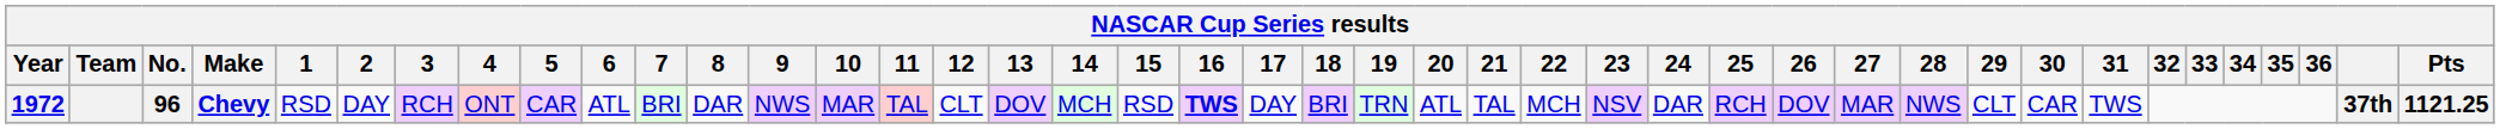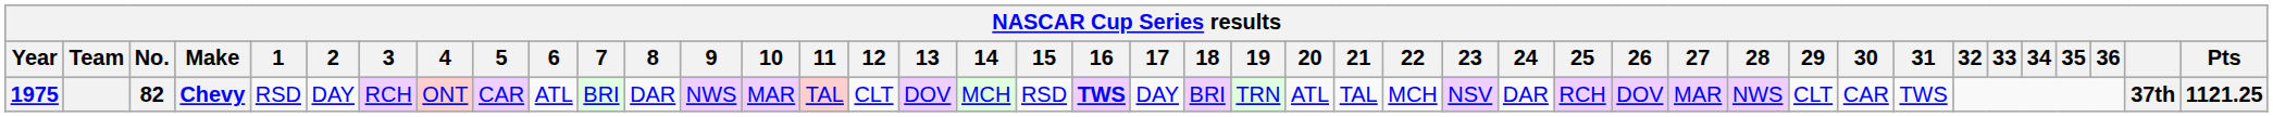 <table class="wikitable mw-collapsible mw-collapsed" style="text-align:center; font-size:75%">
 <tr>
 <th colspan=45><a href='#'>NASCAR Cup Series</a> results</th>
 </tr>
 <tr>
 <th>Year</th>
 <th>Team</th>
 <th>No.</th>
 <th>Make</th>
 <th>1</th>
 <th>2</th>
 <th>3</th>
 <th>4</th>
 <th>5</th>
 <th>6</th>
 <th>7</th>
 <th>8</th>
 <th>9</th>
 <th>10</th>
 <th>11</th>
 <th>12</th>
 <th>13</th>
 <th>14</th>
 <th>15</th>
 <th>16</th>
 <th>17</th>
 <th>18</th>
 <th>19</th>
 <th>20</th>
 <th>21</th>
 <th>22</th>
 <th>23</th>
 <th>24</th>
 <th>25</th>
 <th>26</th>
 <th>27</th>
 <th>28</th>
 <th>29</th>
 <th>30</th>
 <th>31</th>
 <th>32</th>
 <th>33</th>
 <th>34</th>
 <th>35</th>
 <th>36</th>
 <th></th>
 <th>Pts</th>
 </tr>
 <tr>
-<th><a href='#'>1972</a></th>
+<th><a href='#'>1975</a></th>
 <th></th>
-<th>96</th>
+<th>82</th>
 <th><a href='#'>Chevy</a></th>
 <td><a href='#'>RSD</a></td>
 <td><a href='#'>DAY</a></td>
 <td style="background:#EFCFFF;"><a href='#'>RCH</a><br></td>
 <td style="background:#FFCFCF;"><a href='#'>ONT</a><br></td>
 <td style="background:#EFCFFF;"><a href='#'>CAR</a><br></td>
 <td><a href='#'>ATL</a></td>
 <td style="background:#DFFFDF;"><a href='#'>BRI</a><br></td>
 <td><a href='#'>DAR</a></td>
 <td style="background:#EFCFFF;"><a href='#'>NWS</a><br></td>
 <td style="background:#EFCFFF;"><a href='#'>MAR</a><br></td>
 <td style="background:#FFCFCF;"><a href='#'>TAL</a><br></td>
 <td><a href='#'>CLT</a></td>
 <td style="background:#EFCFFF;"><a href='#'>DOV</a><br></td>
 <td style="background:#DFFFDF;"><a href='#'>MCH</a><br></td>
 <td><a href='#'>RSD</a></td>
 <td style="background:#EFCFFF;"><strong><a href='#'>TWS</a><br></strong></td>
 <td><a href='#'>DAY</a></td>
 <td style="background:#EFCFFF;"><a href='#'>BRI</a><br></td>
 <td style="background:#DFFFDF;"><a href='#'>TRN</a><br></td>
 <td><a href='#'>ATL</a></td>
 <td><a href='#'>TAL</a></td>
 <td><a href='#'>MCH</a></td>
 <td style="background:#EFCFFF;"><a href='#'>NSV</a><br></td>
 <td><a href='#'>DAR</a></td>
 <td style="background:#EFCFFF;"><a href='#'>RCH</a><br></td>
 <td style="background:#EFCFFF;"><a href='#'>DOV</a><br></td>
 <td style="background:#EFCFFF;"><a href='#'>MAR</a><br></td>
 <td style="background:#EFCFFF;"><a href='#'>NWS</a><br></td>
 <td><a href='#'>CLT</a></td>
 <td><a href='#'>CAR</a></td>
 <td><a href='#'>TWS</a></td>
 <td colspan=5></td>
 <th>37th</th>
 <th>1121.25</th>
 </tr>
 </table>
